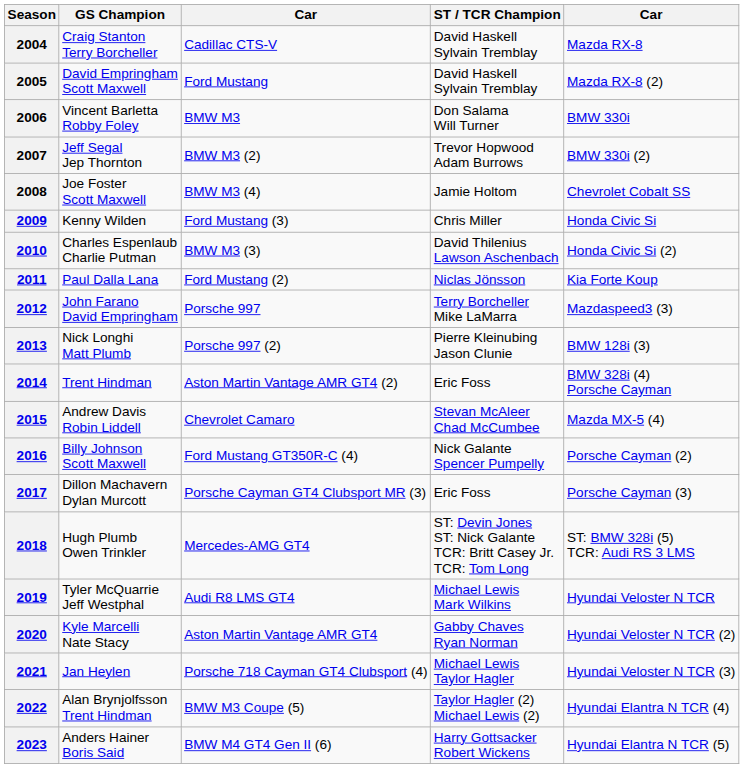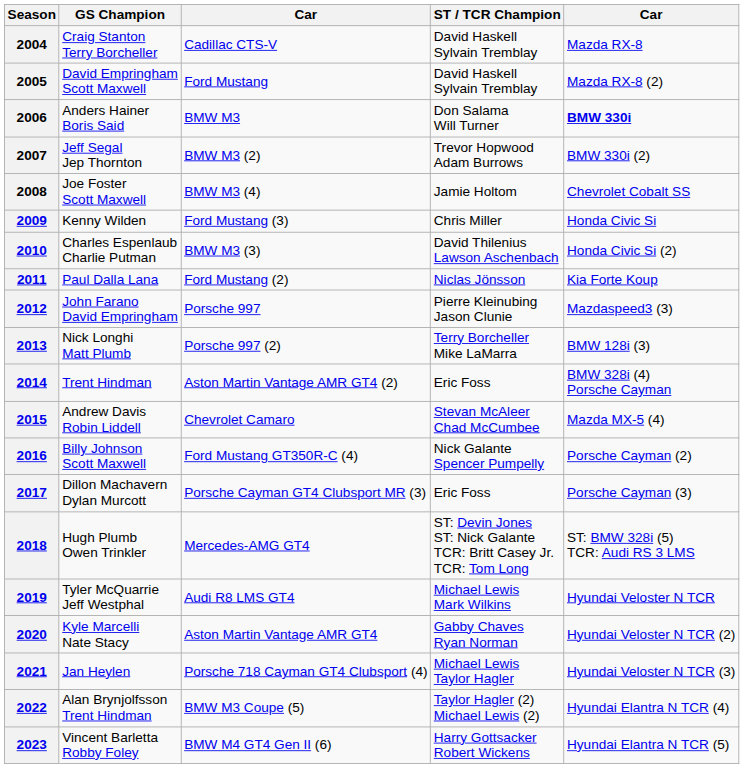 <table class="wikitable sortable">
 <tr>
 <th>Season</th>
 <th>GS Champion</th>
 <th>Car</th>
 <th>ST / TCR Champion</th>
 <th>Car</th>
 </tr>
 <tr>
 <th>2004</th>
 <td> <a href='#'>Craig Stanton</a><br> <a href='#'>Terry Borcheller</a></td>
 <td><a href='#'>Cadillac CTS-V</a></td>
 <td> David Haskell<br> Sylvain Tremblay</td>
 <td><a href='#'>Mazda RX-8</a></td>
 </tr>
 <tr>
 <th>2005</th>
 <td> <a href='#'>David Empringham</a><br> <a href='#'>Scott Maxwell</a></td>
 <td><a href='#'>Ford Mustang</a></td>
 <td> David Haskell<br> Sylvain Tremblay</td>
 <td><a href='#'>Mazda RX-8</a> (2)</td>
 </tr>
 <tr>
 <th>2006</th>
-<td> Vincent Barletta<br> <a href='#'>Robby Foley</a></td>
+<td> Anders Hainer<br> <a href='#'>Boris Said</a></td>
 <td><a href='#'>BMW M3</a></td>
 <td> Don Salama<br> Will Turner</td>
-<td><a href='#'>BMW 330i</a></td>
+<td><strong><a href='#'>BMW 330i</a></strong></td>
 </tr>
 <tr>
 <th>2007</th>
 <td> <a href='#'>Jeff Segal</a><br> Jep Thornton</td>
 <td><a href='#'>BMW M3</a> (2)</td>
 <td> Trevor Hopwood<br> Adam Burrows</td>
 <td><a href='#'>BMW 330i</a> (2)</td>
 </tr>
 <tr>
 <th>2008</th>
 <td> Joe Foster<br> <a href='#'>Scott Maxwell</a></td>
 <td><a href='#'>BMW M3</a> (4)</td>
 <td> Jamie Holtom</td>
 <td><a href='#'>Chevrolet Cobalt SS</a></td>
 </tr>
 <tr>
 <th><a href='#'>2009</a></th>
 <td> Kenny Wilden</td>
 <td><a href='#'>Ford Mustang</a> (3)</td>
 <td> Chris Miller</td>
 <td><a href='#'>Honda Civic Si</a></td>
 </tr>
 <tr>
 <th><a href='#'>2010</a></th>
 <td> Charles Espenlaub<br> Charlie Putman</td>
 <td><a href='#'>BMW M3</a> (3)</td>
 <td> David Thilenius<br> <a href='#'>Lawson Aschenbach</a></td>
 <td><a href='#'>Honda Civic Si</a> (2)</td>
 </tr>
 <tr>
 <th><a href='#'>2011</a></th>
 <td> <a href='#'>Paul Dalla Lana</a></td>
 <td><a href='#'>Ford Mustang</a> (2)</td>
 <td> <a href='#'>Niclas Jönsson</a></td>
 <td><a href='#'>Kia Forte Koup</a></td>
 </tr>
 <tr>
 <th><a href='#'>2012</a></th>
 <td> <a href='#'>John Farano</a><br> <a href='#'>David Empringham</a></td>
 <td><a href='#'>Porsche 997</a></td>
-<td> <a href='#'>Terry Borcheller</a><br> Mike LaMarra</td>
+<td> Pierre Kleinubing <br> Jason Clunie</td>
 <td><a href='#'>Mazdaspeed3</a> (3)</td>
 </tr>
 <tr>
 <th><a href='#'>2013</a></th>
 <td> Nick Longhi<br> <a href='#'>Matt Plumb</a></td>
 <td><a href='#'>Porsche 997</a> (2)</td>
-<td> Pierre Kleinubing <br> Jason Clunie</td>
+<td> <a href='#'>Terry Borcheller</a><br> Mike LaMarra</td>
 <td><a href='#'>BMW 128i</a> (3)</td>
 </tr>
 <tr>
 <th><a href='#'>2014</a></th>
 <td> <a href='#'>Trent Hindman</a></td>
 <td><a href='#'>Aston Martin Vantage AMR GT4</a> (2)</td>
 <td> Eric Foss</td>
 <td><a href='#'>BMW 328i</a> (4)<br> <a href='#'>Porsche Cayman</a></td>
 </tr>
 <tr>
 <th><a href='#'>2015</a></th>
 <td> Andrew Davis<br> <a href='#'>Robin Liddell</a></td>
 <td><a href='#'>Chevrolet Camaro</a></td>
 <td> <a href='#'>Stevan McAleer</a><br> <a href='#'>Chad McCumbee</a></td>
 <td><a href='#'>Mazda MX-5</a> (4)</td>
 </tr>
 <tr>
 <th><a href='#'>2016</a></th>
 <td> <a href='#'>Billy Johnson</a><br> <a href='#'>Scott Maxwell</a></td>
 <td><a href='#'>Ford Mustang GT350R-C</a> (4)</td>
 <td> Nick Galante<br> <a href='#'>Spencer Pumpelly</a></td>
 <td><a href='#'>Porsche Cayman</a> (2)</td>
 </tr>
 <tr>
 <th><a href='#'>2017</a></th>
 <td> Dillon Machavern<br> Dylan Murcott</td>
 <td><a href='#'>Porsche Cayman GT4 Clubsport MR</a> (3)</td>
 <td> Eric Foss</td>
 <td><a href='#'>Porsche Cayman</a> (3)</td>
 </tr>
 <tr>
 <th><a href='#'>2018</a></th>
 <td> Hugh Plumb<br> Owen Trinkler</td>
 <td><a href='#'>Mercedes-AMG GT4</a></td>
 <td> ST: <a href='#'>Devin Jones</a><br> ST: Nick Galante<br> TCR: Britt Casey Jr.<br> TCR: <a href='#'>Tom Long</a></td>
 <td>ST: <a href='#'>BMW 328i</a> (5)  <br> TCR: <a href='#'>Audi RS 3 LMS</a></td>
 </tr>
 <tr>
 <th><a href='#'>2019</a></th>
 <td> Tyler McQuarrie<br> Jeff Westphal</td>
 <td><a href='#'>Audi R8 LMS GT4</a></td>
 <td> <a href='#'>Michael Lewis</a><br> <a href='#'>Mark Wilkins</a></td>
 <td><a href='#'>Hyundai Veloster N TCR</a></td>
 </tr>
 <tr>
 <th><a href='#'>2020</a></th>
 <td> <a href='#'>Kyle Marcelli</a><br> Nate Stacy</td>
 <td><a href='#'>Aston Martin Vantage AMR GT4</a></td>
 <td> <a href='#'>Gabby Chaves</a><br> <a href='#'>Ryan Norman</a></td>
 <td><a href='#'>Hyundai Veloster N TCR</a> (2)</td>
 </tr>
 <tr>
 <th><a href='#'>2021</a></th>
 <td> <a href='#'>Jan Heylen</a></td>
 <td><a href='#'>Porsche 718 Cayman GT4 Clubsport</a> (4)</td>
 <td> <a href='#'>Michael Lewis</a><br> <a href='#'>Taylor Hagler</a></td>
 <td><a href='#'>Hyundai Veloster N TCR</a> (3)</td>
 </tr>
 <tr>
 <th><a href='#'>2022</a></th>
 <td> Alan Brynjolfsson<br> <a href='#'>Trent Hindman</a></td>
 <td><a href='#'>BMW M3 Coupe</a> (5)</td>
 <td> <a href='#'>Taylor Hagler</a> (2)<br> <a href='#'>Michael Lewis</a> (2)</td>
 <td><a href='#'>Hyundai Elantra N TCR</a> (4)</td>
 </tr>
 <tr>
 <th><a href='#'>2023</a></th>
-<td> Anders Hainer<br> <a href='#'>Boris Said</a></td>
+<td> Vincent Barletta<br> <a href='#'>Robby Foley</a></td>
 <td><a href='#'>BMW M4 GT4 Gen II</a> (6)</td>
 <td> <a href='#'>Harry Gottsacker</a><br> <a href='#'>Robert Wickens</a></td>
 <td><a href='#'>Hyundai Elantra N TCR</a> (5)</td>
 </tr>
 </table>
